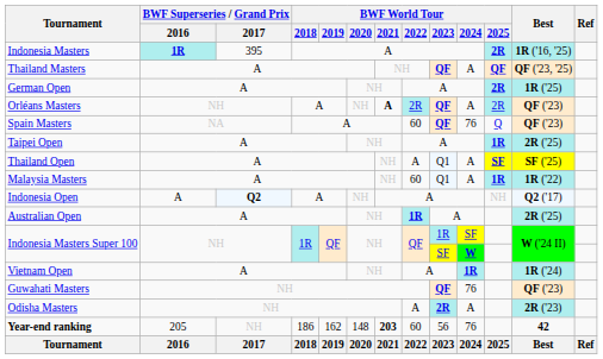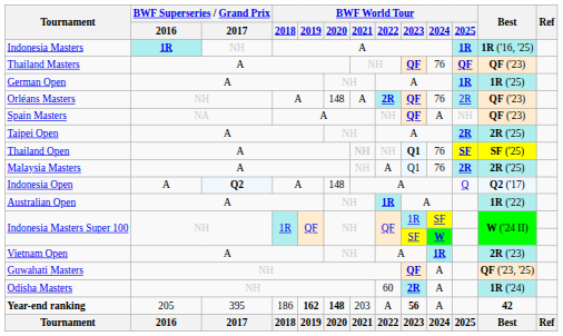 <table style='font-size: 90%; text-align:center;' class='wikitable'>
 <tr>
 <th rowspan="2">Tournament</th>
 <th colspan="2"><a href='#'>BWF Superseries</a> / <a href='#'>Grand Prix</a></th>
 <th colspan="8"><a href='#'>BWF World Tour</a></th>
 <th rowspan="2">Best</th>
 <th rowspan="2">Ref</th>
 </tr>
 <tr>
 <th>2016</th>
 <th>2017</th>
 <th><a href='#'>2018</a></th>
 <th><a href='#'>2019</a></th>
 <th><a href='#'>2020</a></th>
 <th><a href='#'>2021</a></th>
 <th><a href='#'>2022</a></th>
 <th><a href='#'>2023</a></th>
 <th><a href='#'>2024</a></th>
 <th><a href='#'>2025</a></th>
 </tr>
 <tr>
 <td align=left><a href='#'>Indonesia Masters</a></td>
 <td bgcolor=AFEEEE><strong><a href='#'>1R</a></strong></td>
-<td 2017;>395</td>
+<td style=color:#ccc>NH</td>
 <td colspan="7">A</td>
-<td bgcolor=AFEEEE><strong><a href='#'>2R</a></strong></td>
+<td bgcolor=AFEEEE><strong><a href='#'>1R</a></strong></td>
 <td bgcolor=AFEEEE><strong>1R</strong> ('16, '25)</td>
 <td></td>
 </tr>
 <tr>
 <td align=left><a href='#'>Thailand Masters</a></td>
 <td colspan="5">A</td>
 <td colspan="2" style=color:#ccc>NH</td>
 <td bgcolor=FFEBCD><strong><a href='#'>QF</a></strong></td>
-<td>A</td>
+<td 2024;>76</td>
 <td bgcolor=FFEBCD><strong><a href='#'>QF</a></strong></td>
-<td bgcolor=FFEBCD><strong>QF</strong> ('23, '25)</td>
+<td bgcolor=FFEBCD><strong>QF</strong> ('23)</td>
 <td></td>
 </tr>
 <tr>
 <td align=left><a href='#'>German Open</a></td>
 <td colspan="4">A</td>
 <td colspan="2" style=color:#ccc>NH</td>
 <td colspan="3">A</td>
-<td bgcolor=AFEEEE><strong><a href='#'>2R</a></strong></td>
+<td bgcolor=AFEEEE><strong><a href='#'>1R</a></strong></td>
 <td bgcolor=AFEEEE><strong>1R</strong> ('25)</td>
 <td></td>
 </tr>
 <tr>
 <td align=left><a href='#'>Orléans Masters</a></td>
 <td colspan="2" style=color:#ccc>NH</td>
 <td colspan="2">A</td>
-<td style=color:#ccc>NH</td>
-<td><strong>A</strong></td>
-<td bgcolor=AFEEEE><a href='#'>2R</a></td>
+<td 2020;>148</td>
+<td>A</td>
+<td bgcolor=AFEEEE><strong><a href='#'>2R</a></strong></td>
 <td bgcolor=FFEBCD><strong><a href='#'>QF</a></strong></td>
-<td>A</td>
+<td 2024;>76</td>
 <td bgcolor=AFEEEE><a href='#'>2R</a></td>
 <td bgcolor=FFEBCD><strong>QF</strong> ('23)</td>
 <td></td>
 </tr>
 <tr>
 <td align=left><a href='#'>Spain Masters</a></td>
 <td colspan="2" style=color:#ccc>NA</td>
 <td colspan="4">A</td>
-<td 2022;>60</td>
+<td 2022; style=color:#ccc>NH</td>
 <td bgcolor=FFEBCD><strong><a href='#'>QF</a></strong></td>
-<td 2024;>76</td>
-<td><a href='#'>Q</a></td>
+<td>A</td>
+<td 2025; style=color:#ccc>NH</td>
 <td bgcolor=FFEBCD><strong>QF</strong> ('23)</td>
 <td></td>
 </tr>
 <tr>
 <td align=left><a href='#'>Taipei Open</a></td>
 <td colspan="4">A</td>
 <td colspan="2" style=color:#ccc>NH</td>
 <td colspan="3">A</td>
-<td bgcolor=AFEEEE><strong><a href='#'>1R</a></strong></td>
+<td bgcolor=AFEEEE><strong><a href='#'>2R</a></strong></td>
 <td bgcolor=AFEEEE><strong>2R</strong> ('25)</td>
 <td></td>
 </tr>
 <tr>
 <td align=left><a href='#'>Thailand Open</a></td>
 <td colspan="5">A</td>
-<td style=color:#ccc>NH</td>
-<td>A</td>
-<td 2023; bgcolor=F0F8FF>Q1</td>
-<td>A</td>
+<td style=color:#ccc><strong>NH</strong></td>
+<td 2022; style=color:#ccc>NH</td>
+<td 2023; bgcolor=F0F8FF><strong>Q1</strong></td>
+<td 2024;>76</td>
 <td bgcolor=FFFF00><strong><a href='#'>SF</a></strong></td>
 <td bgcolor=FFFF00><strong>SF</strong> ('25)</td>
 <td></td>
 </tr>
 <tr>
 <td align=left><a href='#'>Malaysia Masters</a></td>
 <td colspan="5">A</td>
 <td style=color:#ccc>NH</td>
-<td 2022;>60</td>
+<td>A</td>
 <td 2023; bgcolor=F0F8FF>Q1</td>
-<td>A</td>
-<td bgcolor=AFEEEE><strong><a href='#'>1R</a></strong></td>
-<td bgcolor=AFEEEE><strong>1R</strong> ('22)</td>
+<td 2024;>76</td>
+<td bgcolor=AFEEEE><strong><a href='#'>2R</a></strong></td>
+<td bgcolor=AFEEEE><strong>2R</strong> ('25)</td>
 <td></td>
 </tr>
 <tr>
 <td align=left><a href='#'>Indonesia Open</a></td>
 <td>A</td>
 <td 2017; bgcolor=F0F8FF><strong>Q2</strong></td>
 <td colspan="2">A</td>
-<td style=color:#ccc>NH</td>
+<td 2020;>148</td>
 <td colspan="4">A</td>
-<td 2025; style=color:#ccc>NH</td>
+<td><a href='#'>Q</a></td>
 <td bgcolor=F0F8FF><strong>Q2</strong> ('17)</td>
 <td></td>
 </tr>
 <tr>
 <td align=left><a href='#'>Australian Open</a></td>
 <td colspan="4">A</td>
 <td colspan="2" style=color:#ccc>NH</td>
 <td bgcolor=AFEEEE><strong><a href='#'>1R</a></strong></td>
 <td colspan="2">A</td>
 <td></td>
-<td bgcolor=AFEEEE><strong>2R</strong> ('25)</td>
+<td bgcolor=AFEEEE><strong>1R</strong> ('22)</td>
 <td></td>
 </tr>
 <tr>
 <td rowspan="2" align=left><a href='#'>Indonesia Masters Super 100</a></td>
 <td rowspan="2" colspan="2" style=color:#ccc>NH</td>
 <td rowspan="2" bgcolor=AFEEEE><a href='#'>1R</a></td>
 <td rowspan="2" bgcolor=FFEBCD><a href='#'>QF</a></td>
 <td rowspan="2" colspan="2" style=color:#ccc>NH</td>
 <td rowspan="2" bgcolor=FFEBCD><a href='#'>QF</a></td>
 <td bgcolor=AFEEEE><a href='#'>1R</a></td>
 <td bgcolor=FFFF00><a href='#'>SF</a></td>
 <td></td>
 <td rowspan="2" bgcolor=00FF00><strong>W</strong> ('24 II)</td>
 <td></td>
 </tr>
 <tr>
 <td bgcolor=FFFF00><a href='#'>SF</a></td>
 <td bgcolor=00FF00><strong><a href='#'>W</a></strong></td>
 <td></td>
 <td></td>
 </tr>
 <tr>
 <td align=left><a href='#'>Vietnam Open</a></td>
 <td colspan="4">A</td>
 <td colspan="2" style=color:#ccc>NH</td>
 <td colspan="2">A</td>
 <td bgcolor=AFEEEE><strong><a href='#'>1R</a></strong></td>
 <td></td>
-<td bgcolor=AFEEEE><strong>1R</strong> ('24)</td>
+<td bgcolor=AFEEEE><strong>2R</strong> ('23)</td>
 <td></td>
 </tr>
 <tr>
 <td align=left><a href='#'>Guwahati Masters</a></td>
 <td colspan="7" style=color:#ccc>NH</td>
 <td bgcolor=FFEBCD><strong><a href='#'>QF</a></strong></td>
-<td 2024;>76</td>
+<td>A</td>
 <td></td>
-<td bgcolor=FFEBCD><strong>QF</strong> ('23)</td>
+<td bgcolor=FFEBCD><strong>QF</strong> ('23, '25)</td>
 <td></td>
 </tr>
 <tr>
 <td align=left><a href='#'>Odisha Masters</a></td>
 <td colspan="6" style=color:#ccc>NH</td>
-<td>A</td>
+<td 2022;>60</td>
 <td bgcolor=AFEEEE><strong><a href='#'>2R</a></strong></td>
 <td>A</td>
 <td></td>
-<td bgcolor=AFEEEE><strong>2R</strong> ('23)</td>
+<td bgcolor=AFEEEE><strong>1R</strong> ('24)</td>
 <td></td>
 </tr>
 <tr>
 <td align=left><strong>Year-end ranking</strong></td>
 <td 2016;>205</td>
-<td style=color:#ccc>NH</td>
+<td 2017;>395</td>
 <td 2018;>186</td>
-<td 2019;>162</td>
-<td 2020;>148</td>
-<td 2021;><strong>203</strong></td>
-<td 2022;>60</td>
-<td 2023;>56</td>
-<td 2024;>76</td>
+<td 2019;><strong>162</strong></td>
+<td 2020;><strong>148</strong></td>
+<td 2021;>203</td>
+<td>A</td>
+<td 2023;><strong>56</strong></td>
+<td>A</td>
 <td 2025;></td>
 <td Best;><strong>42</strong></td>
 <td></td>
 </tr>
 <tr>
 <th>Tournament</th>
 <th>2016</th>
 <th>2017</th>
 <th>2018</th>
 <th>2019</th>
 <th>2020</th>
 <th>2021</th>
 <th>2022</th>
 <th>2023</th>
 <th>2024</th>
 <th>2025</th>
 <th>Best</th>
 <th>Ref</th>
 </tr>
 </table>
